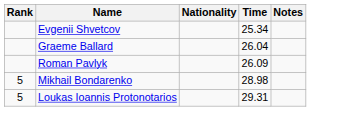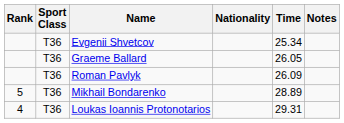 <table class="wikitable sortable" style="text-align:center">
 <tr>
 <th>Rank</th>
+<th>Sport<br>Class</th>
 <th>Name</th>
 <th>Nationality</th>
 <th>Time</th>
 <th>Notes</th>
 </tr>
 <tr>
 <td></td>
+<td>T36</td>
 <td align=left><a href='#'>Evgenii Shvetcov</a></td>
 <td align=left></td>
 <td>25.34</td>
 <td></td>
 </tr>
 <tr>
 <td></td>
+<td>T36</td>
 <td align=left><a href='#'>Graeme Ballard</a></td>
 <td align=left></td>
-<td>26.04</td>
+<td>26.05</td>
 <td></td>
 </tr>
 <tr>
 <td></td>
+<td>T36</td>
 <td align=left><a href='#'>Roman Pavlyk</a></td>
 <td align=left></td>
 <td>26.09</td>
 <td></td>
 </tr>
 <tr>
 <td>5</td>
+<td>T36</td>
 <td align=left><a href='#'>Mikhail Bondarenko</a></td>
 <td align=left></td>
-<td>28.98</td>
+<td>28.89</td>
 <td></td>
 </tr>
 <tr>
-<td>5</td>
+<td>4</td>
+<td>T36</td>
 <td align=left><a href='#'>Loukas Ioannis Protonotarios</a></td>
 <td align=left></td>
 <td>29.31</td>
 <td></td>
 </tr>
 </table>
